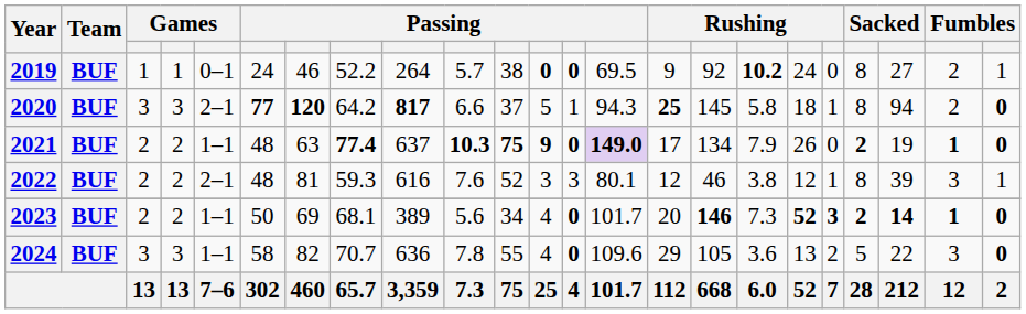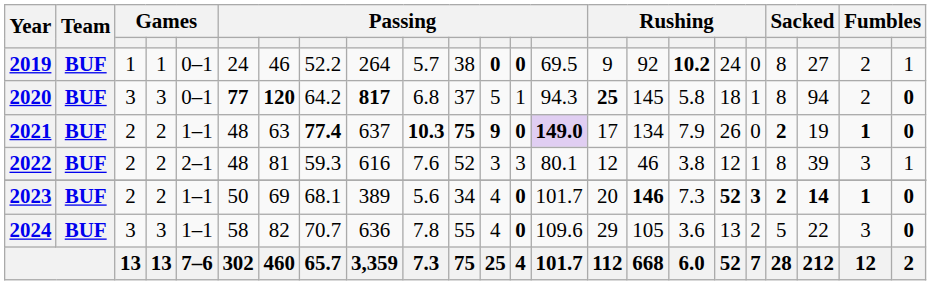 <table class="wikitable" style="text-align:center;">
 <tr>
 <th rowspan="2">Year</th>
 <th rowspan="2">Team</th>
 <th colspan="3">Games</th>
 <th colspan="9">Passing</th>
 <th colspan="5">Rushing</th>
 <th colspan="2">Sacked</th>
 <th colspan="2">Fumbles</th>
 </tr>
 <tr>
 <th></th>
 <th></th>
 <th></th>
 <th></th>
 <th></th>
 <th></th>
 <th></th>
 <th></th>
 <th></th>
 <th></th>
 <th></th>
 <th></th>
 <th></th>
 <th></th>
 <th></th>
 <th></th>
 <th></th>
 <th></th>
 <th></th>
 <th></th>
 <th></th>
 </tr>
 <tr>
 <th><a href='#'>2019</a></th>
 <th><a href='#'>BUF</a></th>
 <td>1</td>
 <td>1</td>
 <td>0–1</td>
 <td>24</td>
 <td>46</td>
 <td>52.2</td>
 <td>264</td>
 <td>5.7</td>
 <td>38</td>
 <td><strong>0</strong></td>
 <td><strong>0</strong></td>
 <td>69.5</td>
 <td>9</td>
 <td>92</td>
 <td><strong>10.2</strong></td>
 <td>24</td>
 <td>0</td>
 <td>8</td>
 <td>27</td>
 <td>2</td>
 <td>1</td>
 </tr>
 <tr>
 <th><a href='#'>2020</a></th>
 <th><a href='#'>BUF</a></th>
 <td>3</td>
 <td>3</td>
-<td>2–1</td>
+<td>0–1</td>
 <td><strong>77</strong></td>
 <td><strong>120</strong></td>
 <td>64.2</td>
 <td><strong>817</strong></td>
-<td>6.6</td>
+<td>6.8</td>
 <td>37</td>
 <td>5</td>
 <td>1</td>
 <td>94.3</td>
 <td><strong>25</strong></td>
 <td>145</td>
 <td>5.8</td>
 <td>18</td>
 <td>1</td>
 <td>8</td>
 <td>94</td>
 <td>2</td>
 <td><strong>0</strong></td>
 </tr>
 <tr>
 <th><a href='#'>2021</a></th>
 <th><a href='#'>BUF</a></th>
 <td>2</td>
 <td>2</td>
 <td>1–1</td>
 <td>48</td>
 <td>63</td>
 <td><strong>77.4</strong></td>
 <td>637</td>
 <td><strong>10.3</strong></td>
 <td><strong>75</strong></td>
 <td><strong>9</strong></td>
 <td><strong>0</strong></td>
 <td style="background:#e0cef2"><strong>149.0</strong></td>
 <td>17</td>
 <td>134</td>
 <td>7.9</td>
 <td>26</td>
 <td>0</td>
 <td><strong>2</strong></td>
 <td>19</td>
 <td><strong>1</strong></td>
 <td><strong>0</strong></td>
 </tr>
 <tr>
 <th><a href='#'>2022</a></th>
 <th><a href='#'>BUF</a></th>
 <td>2</td>
 <td>2</td>
 <td>2–1</td>
 <td>48</td>
 <td>81</td>
 <td>59.3</td>
 <td>616</td>
 <td>7.6</td>
 <td>52</td>
 <td>3</td>
 <td>3</td>
 <td>80.1</td>
 <td>12</td>
 <td>46</td>
 <td>3.8</td>
 <td>12</td>
 <td>1</td>
 <td>8</td>
 <td>39</td>
 <td>3</td>
 <td>1</td>
 </tr>
 <tr>
 </tr>
 <tr>
 <th><a href='#'>2023</a></th>
 <th><a href='#'>BUF</a></th>
 <td>2</td>
 <td>2</td>
 <td>1–1</td>
 <td>50</td>
 <td>69</td>
 <td>68.1</td>
 <td>389</td>
 <td>5.6</td>
 <td>34</td>
 <td>4</td>
 <td><strong>0</strong></td>
 <td>101.7</td>
 <td>20</td>
 <td><strong>146</strong></td>
 <td>7.3</td>
 <td><strong>52</strong></td>
 <td><strong>3</strong></td>
 <td><strong>2</strong></td>
 <td><strong>14</strong></td>
 <td><strong>1</strong></td>
 <td><strong>0</strong></td>
 </tr>
 <tr>
 <th><a href='#'>2024</a></th>
 <th><a href='#'>BUF</a></th>
 <td>3</td>
 <td>3</td>
 <td>1–1</td>
 <td>58</td>
 <td>82</td>
 <td>70.7</td>
 <td>636</td>
 <td>7.8</td>
 <td>55</td>
 <td>4</td>
 <td><strong>0</strong></td>
 <td>109.6</td>
 <td>29</td>
 <td>105</td>
 <td>3.6</td>
 <td>13</td>
 <td>2</td>
 <td>5</td>
 <td>22</td>
 <td>3</td>
 <td><strong>0</strong></td>
 </tr>
 <tr>
 <th colspan="2"></th>
 <th>13</th>
 <th>13</th>
 <th>7–6</th>
 <th>302</th>
 <th>460</th>
 <th>65.7</th>
 <th>3,359</th>
 <th>7.3</th>
 <th>75</th>
 <th>25</th>
 <th>4</th>
 <th>101.7</th>
 <th>112</th>
 <th>668</th>
 <th>6.0</th>
 <th>52</th>
 <th>7</th>
 <th>28</th>
 <th>212</th>
 <th>12</th>
 <th>2</th>
 </tr>
 </table>
